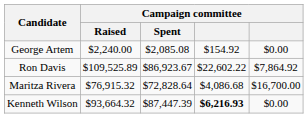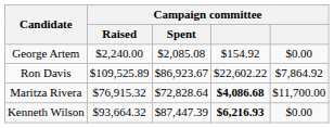 <table class="wikitable sortable" style="font-size:90%;text-align:center;">
 <tr>
 <th rowspan="2">Candidate</th>
 <th colspan="7">Campaign committee</th>
 </tr>
 <tr>
 <th>Raised</th>
 <th>Spent</th>
 <th data-sort-type=currency></th>
 <th></th>
 </tr>
 <tr>
 <td>George Artem</td>
 <td>$2,240.00</td>
 <td>$2,085.08</td>
 <td>$154.92</td>
 <td>$0.00</td>
 </tr>
 <tr>
 <td>Ron Davis</td>
 <td>$109,525.89</td>
 <td>$86,923.67</td>
 <td>$22,602.22</td>
 <td>$7,864.92</td>
 </tr>
 <tr>
 <td>Maritza Rivera</td>
 <td>$76,915.32</td>
 <td>$72,828.64</td>
-<td>$4,086.68</td>
-<td>$16,700.00</td>
+<td><strong>$4,086.68</strong></td>
+<td>$11,700.00</td>
 </tr>
 <tr>
 <td>Kenneth Wilson</td>
 <td>$93,664.32</td>
 <td>$87,447.39</td>
 <td><strong>$6,216.93</strong></td>
 <td>$0.00</td>
 </tr>
 </table>
